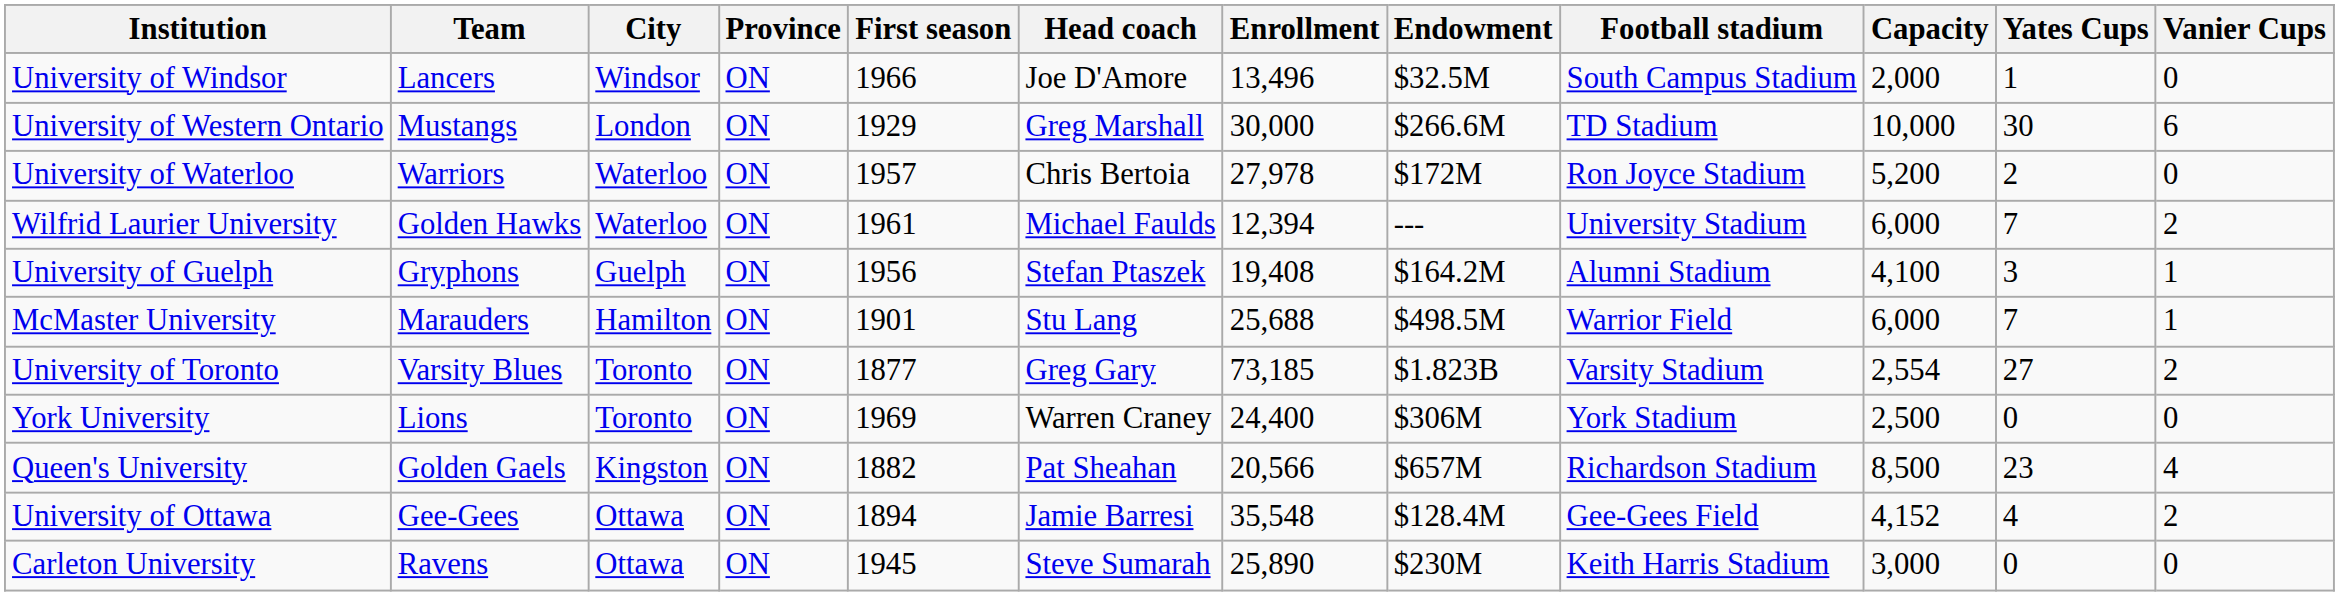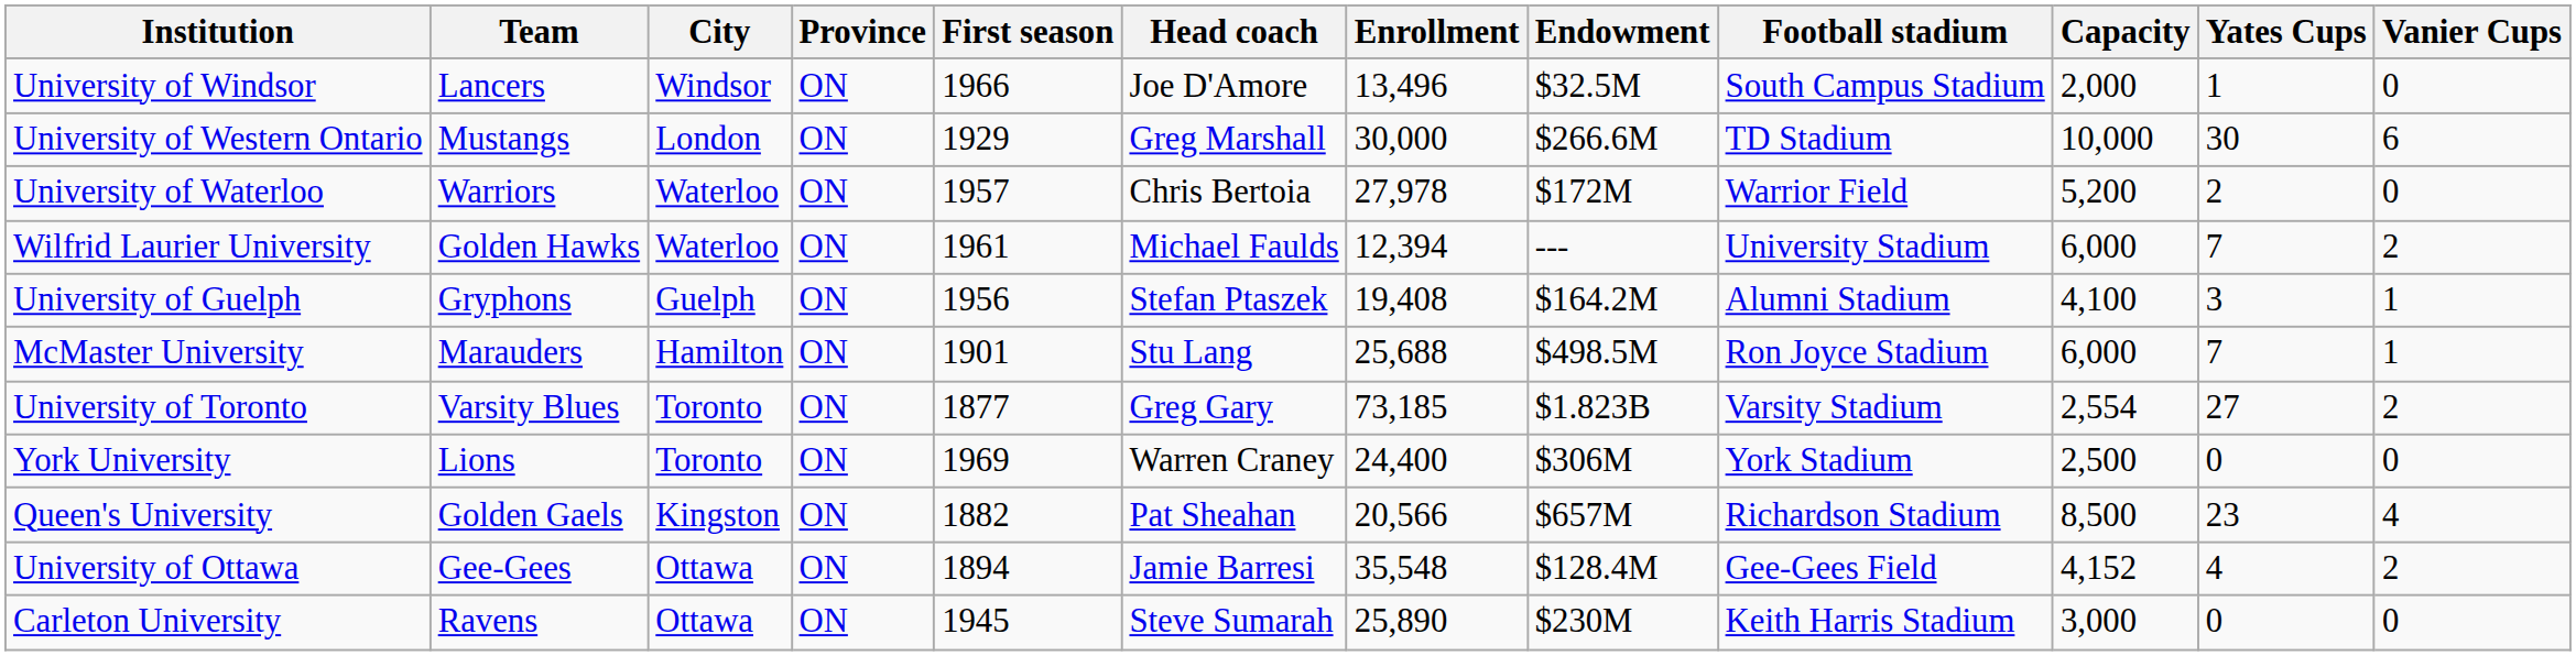 <table class="wikitable">
 <tr>
 <th>Institution</th>
 <th>Team</th>
 <th>City</th>
 <th>Province</th>
 <th>First season</th>
 <th>Head coach</th>
 <th>Enrollment</th>
 <th>Endowment</th>
 <th>Football stadium</th>
 <th>Capacity</th>
 <th>Yates Cups</th>
 <th>Vanier Cups</th>
 </tr>
 <tr>
 <td><a href='#'>University of Windsor</a></td>
 <td><a href='#'>Lancers</a></td>
 <td><a href='#'>Windsor</a></td>
 <td><a href='#'>ON</a></td>
 <td>1966</td>
 <td>Joe D'Amore</td>
 <td>13,496</td>
 <td>$32.5M</td>
 <td><a href='#'>South Campus Stadium</a></td>
 <td>2,000</td>
 <td>1</td>
 <td>0</td>
 </tr>
 <tr>
 <td><a href='#'>University of Western Ontario</a></td>
 <td><a href='#'>Mustangs</a></td>
 <td><a href='#'>London</a></td>
 <td><a href='#'>ON</a></td>
 <td>1929</td>
 <td><a href='#'>Greg Marshall</a></td>
 <td>30,000</td>
 <td>$266.6M</td>
 <td><a href='#'>TD Stadium</a></td>
 <td>10,000</td>
 <td>30</td>
 <td>6</td>
 </tr>
 <tr>
 <td><a href='#'>University of Waterloo</a></td>
 <td><a href='#'>Warriors</a></td>
 <td><a href='#'>Waterloo</a></td>
 <td><a href='#'>ON</a></td>
 <td>1957</td>
 <td>Chris Bertoia</td>
 <td>27,978</td>
 <td>$172M</td>
-<td><a href='#'>Ron Joyce Stadium</a></td>
+<td><a href='#'>Warrior Field</a></td>
 <td>5,200</td>
 <td>2</td>
 <td>0</td>
 </tr>
 <tr>
 <td><a href='#'>Wilfrid Laurier University</a></td>
 <td><a href='#'>Golden Hawks</a></td>
 <td><a href='#'>Waterloo</a></td>
 <td><a href='#'>ON</a></td>
 <td>1961</td>
 <td><a href='#'>Michael Faulds</a></td>
 <td>12,394</td>
 <td>---</td>
 <td><a href='#'>University Stadium</a></td>
 <td>6,000</td>
 <td>7</td>
 <td>2</td>
 </tr>
 <tr>
 <td><a href='#'>University of Guelph</a></td>
 <td><a href='#'>Gryphons</a></td>
 <td><a href='#'>Guelph</a></td>
 <td><a href='#'>ON</a></td>
 <td>1956</td>
 <td><a href='#'>Stefan Ptaszek</a></td>
 <td>19,408</td>
 <td>$164.2M</td>
 <td><a href='#'>Alumni Stadium</a></td>
 <td>4,100</td>
 <td>3</td>
 <td>1</td>
 </tr>
 <tr>
 <td><a href='#'>McMaster University</a></td>
 <td><a href='#'>Marauders</a></td>
 <td><a href='#'>Hamilton</a></td>
 <td><a href='#'>ON</a></td>
 <td>1901</td>
 <td><a href='#'>Stu Lang</a></td>
 <td>25,688</td>
 <td>$498.5M</td>
-<td><a href='#'>Warrior Field</a></td>
+<td><a href='#'>Ron Joyce Stadium</a></td>
 <td>6,000</td>
 <td>7</td>
 <td>1</td>
 </tr>
 <tr>
 <td><a href='#'>University of Toronto</a></td>
 <td><a href='#'>Varsity Blues</a></td>
 <td><a href='#'>Toronto</a></td>
 <td><a href='#'>ON</a></td>
 <td>1877</td>
 <td><a href='#'>Greg Gary</a></td>
 <td>73,185</td>
 <td>$1.823B</td>
 <td><a href='#'>Varsity Stadium</a></td>
 <td>2,554</td>
 <td>27</td>
 <td>2</td>
 </tr>
 <tr>
 <td><a href='#'>York University</a></td>
 <td><a href='#'>Lions</a></td>
 <td><a href='#'>Toronto</a></td>
 <td><a href='#'>ON</a></td>
 <td>1969</td>
 <td>Warren Craney</td>
 <td>24,400</td>
 <td>$306M</td>
 <td><a href='#'>York Stadium</a></td>
 <td>2,500</td>
 <td>0</td>
 <td>0</td>
 </tr>
 <tr>
 <td><a href='#'>Queen's University</a></td>
 <td><a href='#'>Golden Gaels</a></td>
 <td><a href='#'>Kingston</a></td>
 <td><a href='#'>ON</a></td>
 <td>1882</td>
 <td><a href='#'>Pat Sheahan</a></td>
 <td>20,566</td>
 <td>$657M</td>
 <td><a href='#'>Richardson Stadium</a></td>
 <td>8,500</td>
 <td>23</td>
 <td>4</td>
 </tr>
 <tr>
 <td><a href='#'>University of Ottawa</a></td>
 <td><a href='#'>Gee-Gees</a></td>
 <td><a href='#'>Ottawa</a></td>
 <td><a href='#'>ON</a></td>
 <td>1894</td>
 <td><a href='#'>Jamie Barresi</a></td>
 <td>35,548</td>
 <td>$128.4M</td>
 <td><a href='#'>Gee-Gees Field</a></td>
 <td>4,152</td>
 <td>4</td>
 <td>2</td>
 </tr>
 <tr>
 <td><a href='#'>Carleton University</a></td>
 <td><a href='#'>Ravens</a></td>
 <td><a href='#'>Ottawa</a></td>
 <td><a href='#'>ON</a></td>
 <td>1945</td>
 <td><a href='#'>Steve Sumarah</a></td>
 <td>25,890</td>
 <td>$230M</td>
 <td><a href='#'>Keith Harris Stadium</a></td>
 <td>3,000</td>
 <td>0</td>
 <td>0</td>
 </tr>
 </table>
